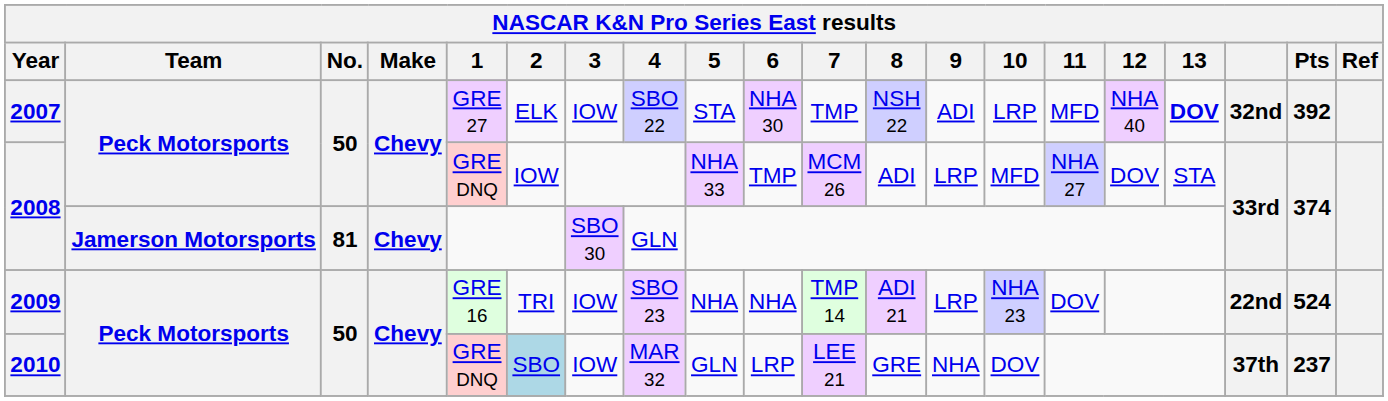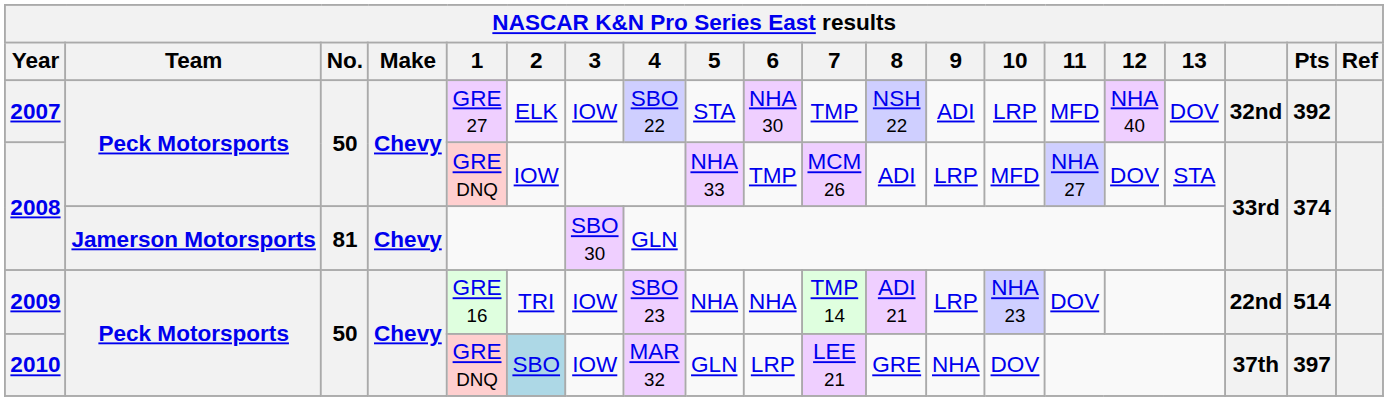 <table class="wikitable" style="text-align:center; font-size:75%">
 <tr>
 <th colspan=45><a href='#'>NASCAR K&N Pro Series East</a> results</th>
 </tr>
 <tr>
 <th>Year</th>
 <th>Team</th>
 <th>No.</th>
 <th>Make</th>
 <th>1</th>
 <th>2</th>
 <th>3</th>
 <th>4</th>
 <th>5</th>
 <th>6</th>
 <th>7</th>
 <th>8</th>
 <th>9</th>
 <th>10</th>
 <th>11</th>
 <th>12</th>
 <th>13</th>
 <th></th>
 <th>Pts</th>
 <th>Ref</th>
 </tr>
 <tr>
 <th><a href='#'>2007</a></th>
 <th rowspan=2><a href='#'>Peck Motorsports</a></th>
 <th rowspan=2>50</th>
 <th rowspan=2><a href='#'>Chevy</a></th>
 <td style="background:#EFCFFF;"><a href='#'>GRE</a><br><small>27</small></td>
 <td><a href='#'>ELK</a></td>
 <td><a href='#'>IOW</a></td>
 <td style="background:#CFCFFF;"><a href='#'>SBO</a><br><small>22</small></td>
 <td><a href='#'>STA</a></td>
 <td style="background:#EFCFFF;"><a href='#'>NHA</a><br><small>30</small></td>
 <td><a href='#'>TMP</a></td>
 <td style="background:#CFCFFF;"><a href='#'>NSH</a><br><small>22</small></td>
 <td><a href='#'>ADI</a></td>
 <td><a href='#'>LRP</a></td>
 <td><a href='#'>MFD</a></td>
 <td style="background:#EFCFFF;"><a href='#'>NHA</a><br><small>40</small></td>
-<td><strong><a href='#'>DOV</a></strong></td>
+<td><a href='#'>DOV</a></td>
 <th>32nd</th>
 <th>392</th>
 <th></th>
 </tr>
 <tr>
 <th rowspan=2><a href='#'>2008</a></th>
 <td style="background:#FFCFCF;"><a href='#'>GRE</a><br><small>DNQ</small></td>
 <td><a href='#'>IOW</a></td>
 <td colspan=2></td>
 <td style="background:#EFCFFF;"><a href='#'>NHA</a><br><small>33</small></td>
 <td><a href='#'>TMP</a></td>
 <td style="background:#EFCFFF;"><a href='#'>MCM</a><br><small>26</small></td>
 <td><a href='#'>ADI</a></td>
 <td><a href='#'>LRP</a></td>
 <td><a href='#'>MFD</a></td>
 <td style="background:#CFCFFF;"><a href='#'>NHA</a><br><small>27</small></td>
 <td><a href='#'>DOV</a></td>
 <td><a href='#'>STA</a></td>
 <th rowspan=2>33rd</th>
 <th rowspan=2>374</th>
 <th rowspan=2></th>
 </tr>
 <tr>
 <th><a href='#'>Jamerson Motorsports</a></th>
 <th>81</th>
 <th><a href='#'>Chevy</a></th>
 <td colspan=2></td>
 <td style="background:#EFCFFF;"><a href='#'>SBO</a><br><small>30</small></td>
 <td><a href='#'>GLN</a></td>
 <td colspan=9></td>
 </tr>
 <tr>
 <th><a href='#'>2009</a></th>
 <th rowspan=2><a href='#'>Peck Motorsports</a></th>
 <th rowspan=2>50</th>
 <th rowspan=2><a href='#'>Chevy</a></th>
 <td style="background:#DFFFDF;"><a href='#'>GRE</a><br><small>16</small></td>
 <td><a href='#'>TRI</a></td>
 <td><a href='#'>IOW</a></td>
 <td style="background:#EFCFFF;"><a href='#'>SBO</a><br><small>23</small></td>
 <td><a href='#'>NHA</a></td>
 <td><a href='#'>NHA</a></td>
 <td style="background:#DFFFDF;"><a href='#'>TMP</a><br><small>14</small></td>
 <td style="background:#EFCFFF;"><a href='#'>ADI</a><br><small>21</small></td>
 <td><a href='#'>LRP</a></td>
 <td style="background:#CFCFFF;"><a href='#'>NHA</a><br><small>23</small></td>
 <td><a href='#'>DOV</a></td>
 <td colspan=2></td>
 <th>22nd</th>
-<th>524</th>
+<th>514</th>
 <th></th>
 </tr>
 <tr>
 <th><a href='#'>2010</a></th>
 <td style="background:#FFCFCF;"><a href='#'>GRE</a><br><small>DNQ</small></td>
 <td style="background: lightblue;"><a href='#'>SBO</a></td>
 <td><a href='#'>IOW</a></td>
 <td style="background:#EFCFFF;"><a href='#'>MAR</a><br><small>32</small></td>
 <td><a href='#'>GLN</a></td>
 <td><a href='#'>LRP</a></td>
 <td style="background:#EFCFFF;"><a href='#'>LEE</a><br><small>21</small></td>
 <td><a href='#'>GRE</a></td>
 <td><a href='#'>NHA</a></td>
 <td><a href='#'>DOV</a></td>
 <td colspan=3></td>
 <th>37th</th>
-<th>237</th>
+<th>397</th>
 <th></th>
 </tr>
 </table>
